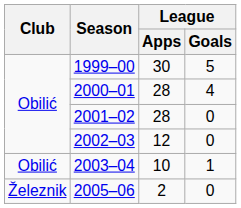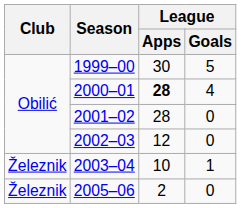 <table class="wikitable" style="text-align:center">
 <tr>
 <th rowspan="2">Club</th>
 <th rowspan="2">Season</th>
 <th colspan="2">League</th>
 </tr>
 <tr>
 <th>Apps</th>
 <th>Goals</th>
 </tr>
 <tr>
 <td rowspan="4"><a href='#'>Obilić</a></td>
 <td><a href='#'>1999–00</a></td>
 <td>30</td>
 <td>5</td>
 </tr>
 <tr>
 <td><a href='#'>2000–01</a></td>
-<td>28</td>
+<td><strong>28</strong></td>
 <td>4</td>
 </tr>
 <tr>
 <td><a href='#'>2001–02</a></td>
 <td>28</td>
 <td>0</td>
 </tr>
 <tr>
 <td><a href='#'>2002–03</a></td>
 <td>12</td>
 <td>0</td>
 </tr>
 <tr>
-<td rowspan="1"><a href='#'>Obilić</a></td>
+<td rowspan="1"><a href='#'>Železnik</a></td>
 <td><a href='#'>2003–04</a></td>
 <td>10</td>
 <td>1</td>
 </tr>
 <tr>
 <td rowspan="1"><a href='#'>Železnik</a></td>
 <td><a href='#'>2005–06</a></td>
 <td>2</td>
 <td>0</td>
 </tr>
 </table>
